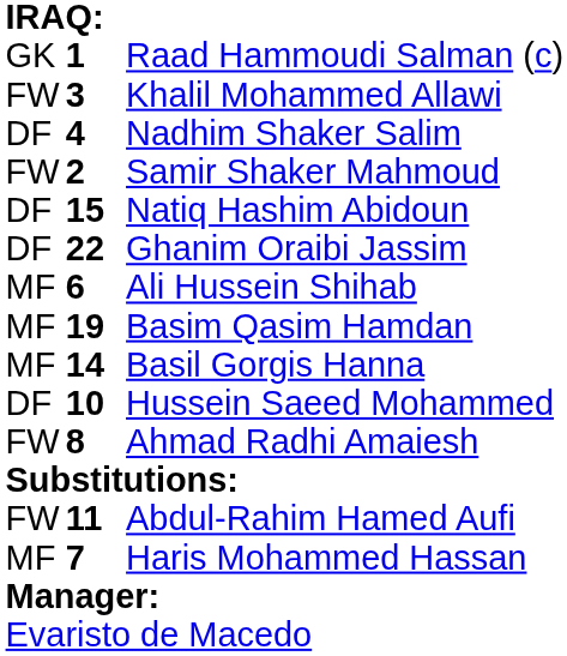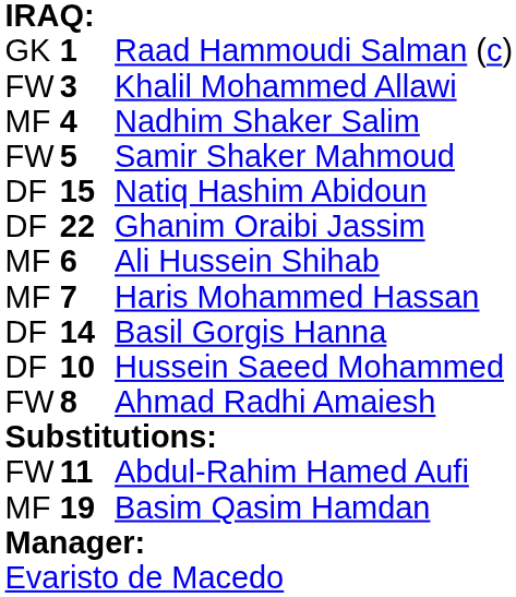 <table style="font-size: 90%" cellspacing="0" cellpadding="0" align="center">
 <tr>
 <td colspan=4><br><strong>IRAQ:</strong></td>
 </tr>
 <tr>
 <th width=25></th>
 <th width=25></th>
 </tr>
 <tr>
 <td>GK</td>
 <td><strong>1</strong></td>
 <td><a href='#'>Raad Hammoudi Salman</a> (<a href='#'>c</a>)</td>
 </tr>
 <tr>
 <td>FW</td>
 <td><strong>3</strong></td>
 <td><a href='#'>Khalil Mohammed Allawi</a></td>
 </tr>
 <tr>
-<td>DF</td>
+<td>MF</td>
 <td><strong>4</strong></td>
 <td><a href='#'>Nadhim Shaker Salim</a></td>
 </tr>
 <tr>
 <td>FW</td>
-<td><strong>2</strong></td>
+<td><strong>5</strong></td>
 <td><a href='#'>Samir Shaker Mahmoud</a></td>
 <td></td>
 </tr>
 <tr>
 <td>DF</td>
 <td><strong>15</strong></td>
 <td><a href='#'>Natiq Hashim Abidoun</a></td>
 </tr>
 <tr>
 <td>DF</td>
 <td><strong>22</strong></td>
 <td><a href='#'>Ghanim Oraibi Jassim</a></td>
 </tr>
 <tr>
 <td>MF</td>
 <td><strong>6</strong></td>
 <td><a href='#'>Ali Hussein Shihab</a></td>
 </tr>
 <tr>
 <td>MF</td>
-<td><strong>19</strong></td>
-<td><a href='#'>Basim Qasim Hamdan</a></td>
+<td><strong>7</strong></td>
+<td><a href='#'>Haris Mohammed Hassan</a></td>
 <td></td>
 <td></td>
 </tr>
 <tr>
-<td>MF</td>
+<td>DF</td>
 <td><strong>14</strong></td>
 <td><a href='#'>Basil Gorgis Hanna</a></td>
 <td></td>
 <td></td>
 </tr>
 <tr>
 <td>DF</td>
 <td><strong>10</strong></td>
 <td><a href='#'>Hussein Saeed Mohammed</a></td>
 </tr>
 <tr>
 <td>FW</td>
 <td><strong>8</strong></td>
 <td><a href='#'>Ahmad Radhi Amaiesh</a></td>
 </tr>
 <tr>
 <td colspan=3><strong>Substitutions:</strong></td>
 </tr>
 <tr>
 <td>FW</td>
 <td><strong>11</strong></td>
 <td><a href='#'>Abdul-Rahim Hamed Aufi</a></td>
 <td></td>
 <td></td>
 </tr>
 <tr>
 <td>MF</td>
-<td><strong>7</strong></td>
-<td><a href='#'>Haris Mohammed Hassan</a></td>
+<td><strong>19</strong></td>
+<td><a href='#'>Basim Qasim Hamdan</a></td>
 <td></td>
 <td></td>
 </tr>
 <tr>
 <td colspan=3><strong>Manager:</strong></td>
 </tr>
 <tr>
 <td colspan=4> <a href='#'>Evaristo de Macedo</a></td>
 </tr>
 </table>
